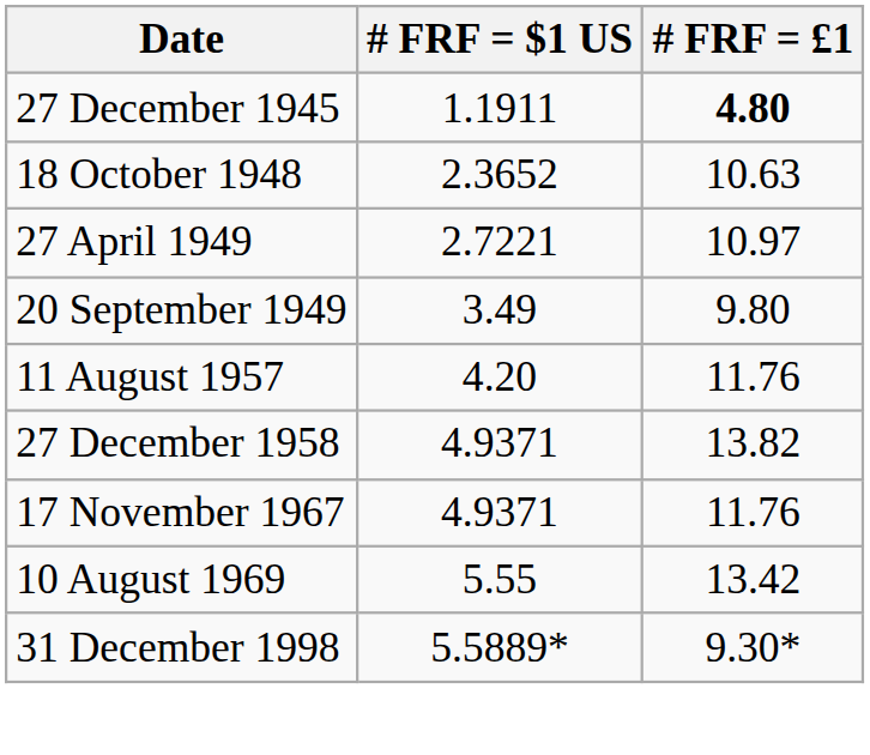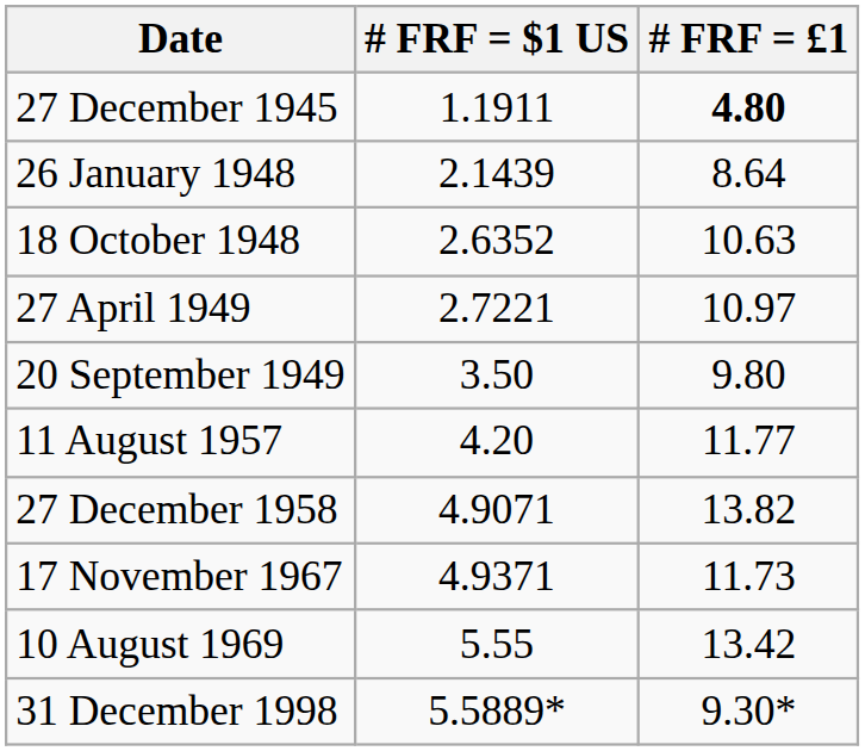 <table class="wikitable">
 <tr>
 <th>Date</th>
 <th align=center># FRF = $1 US</th>
 <th># FRF = £1</th>
 </tr>
 <tr>
 <td>27 December 1945</td>
 <td align=center>1.1911</td>
 <td align=center><strong>4.80</strong></td>
 </tr>
 <tr>
+<td>26 January 1948</td>
+<td align=center>2.1439</td>
+<td align=center>8.64</td>
+</tr>
+<tr>
 <td>18 October 1948</td>
-<td align=center>2.3652</td>
+<td align=center>2.6352</td>
 <td align=center>10.63</td>
 </tr>
 <tr>
 <td>27 April 1949</td>
 <td align=center>2.7221</td>
 <td align=center>10.97</td>
 </tr>
 <tr>
 <td>20 September 1949</td>
-<td align=center>3.49</td>
+<td align=center>3.50</td>
 <td align=center>9.80</td>
 </tr>
 <tr>
 <td>11 August 1957</td>
 <td align=center>4.20</td>
-<td align=center>11.76</td>
+<td align=center>11.77</td>
 </tr>
 <tr>
 <td>27 December 1958</td>
-<td align=center>4.9371</td>
+<td align=center>4.9071</td>
 <td align=center>13.82</td>
 </tr>
 <tr>
 <td>17 November 1967</td>
 <td align=center>4.9371</td>
-<td align=center>11.76</td>
+<td align=center>11.73</td>
 </tr>
 <tr>
 <td>10 August 1969</td>
 <td align=center>5.55</td>
 <td align=center>13.42</td>
 </tr>
 <tr>
 <td>31 December 1998</td>
 <td align=center>5.5889*</td>
 <td align=center>9.30*</td>
 </tr>
 </table>
